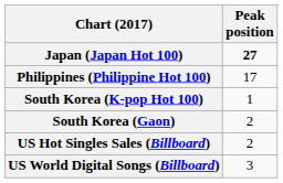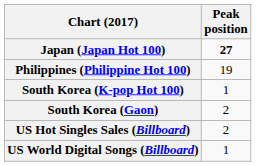 <table class="wikitable plainrowheaders sortable" style="text-align:center;">
 <tr>
 <th scope="col">Chart (2017)</th>
 <th scope="col">Peak<br>position</th>
 </tr>
 <tr>
 <th scope="row">Japan (<a href='#'>Japan Hot 100</a>)</th>
 <td><strong>27</strong></td>
 </tr>
 <tr>
 <th scope="row">Philippines (<a href='#'>Philippine Hot 100</a>)</th>
-<td>17</td>
+<td>19</td>
 </tr>
 <tr>
 <th scope="row">South Korea (<a href='#'>K-pop Hot 100</a>)</th>
 <td>1</td>
 </tr>
 <tr>
 <th scope="row">South Korea (<a href='#'>Gaon</a>)</th>
 <td>2</td>
 </tr>
 <tr>
 <th scope="row">US Hot Singles Sales (<a href='#'><em>Billboard</em></a>)</th>
 <td>2</td>
 </tr>
 <tr>
 <th scope="row">US World Digital Songs (<a href='#'><em>Billboard</em></a>)</th>
-<td>3</td>
+<td>1</td>
 </tr>
 </table>
